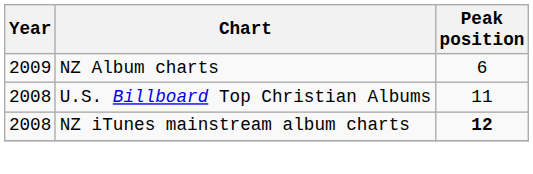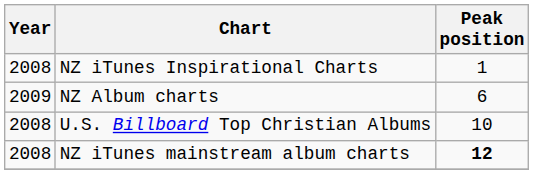 <table class="wikitable sortable">
 <tr>
 <th align="left">Year</th>
 <th align="left">Chart</th>
 <th align="center">Peak<br>position</th>
+</tr>
+<tr>
+<td align="left">2008</td>
+<td align="left">NZ iTunes Inspirational Charts</td>
+<td align="center">1</td>
 </tr>
 <tr>
 <td align="left">2009</td>
 <td align="left">NZ Album charts</td>
 <td align="center">6</td>
 </tr>
 <tr>
 <td align="left">2008</td>
 <td align="left">U.S. <a href='#'><em>Billboard</em></a> Top Christian Albums</td>
-<td align="center">11</td>
+<td align="center">10</td>
 </tr>
 <tr>
 <td align="left">2008</td>
 <td align="left">NZ iTunes mainstream album charts</td>
 <td align="center"><strong>12</strong></td>
 </tr>
 <tr>
 </tr>
 </table>
